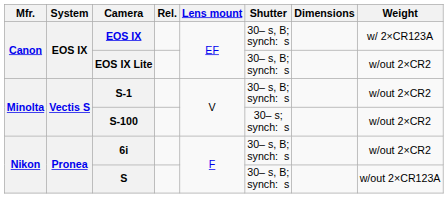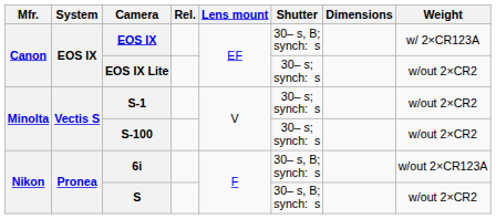 <table class="wikitable sortable" style="font-size:90%;text-align:center;">
 <tr>
 <th>Mfr.</th>
 <th>System</th>
 <th>Camera</th>
 <th>Rel.</th>
 <th><a href='#'>Lens mount</a></th>
 <th>Shutter</th>
 <th>Dimensions</th>
 <th>Weight</th>
 </tr>
 <tr>
 <th rowspan=2><a href='#'>Canon</a></th>
 <th rowspan=2>EOS IX</th>
 <th><a href='#'>EOS IX</a></th>
 <td></td>
 <td rowspan=2><a href='#'>EF</a></td>
 <td>30– s, B;<br>synch:  s</td>
 <td></td>
 <td> w/ 2×CR123A</td>
 </tr>
 <tr>
 <th>EOS IX Lite</th>
 <td></td>
-<td>30– s, B;<br>synch:  s</td>
+<td>30– s;<br>synch:  s</td>
 <td></td>
 <td> w/out 2×CR2</td>
 </tr>
 <tr>
 <th rowspan=2><a href='#'>Minolta</a></th>
 <th rowspan=2><a href='#'>Vectis S</a></th>
 <th>S-1</th>
 <td></td>
 <td rowspan=2>V</td>
-<td>30– s, B;<br>synch:  s</td>
+<td>30– s;<br>synch:  s</td>
 <td></td>
 <td> w/out 2×CR2</td>
 </tr>
 <tr>
 <th>S-100</th>
 <td></td>
 <td>30– s;<br>synch:  s</td>
 <td></td>
 <td> w/out 2×CR2</td>
 </tr>
 <tr>
 <th rowspan=2><a href='#'>Nikon</a></th>
 <th rowspan=2><a href='#'>Pronea</a></th>
 <th>6i</th>
 <td></td>
 <td rowspan=2><a href='#'>F</a></td>
 <td>30– s, B;<br>synch:  s</td>
 <td></td>
-<td> w/out 2×CR2</td>
+<td> w/out 2×CR123A</td>
 </tr>
 <tr>
 <th>S</th>
 <td></td>
 <td>30– s, B;<br>synch:  s</td>
 <td></td>
-<td> w/out 2×CR123A</td>
+<td> w/out 2×CR2</td>
 </tr>
 </table>
